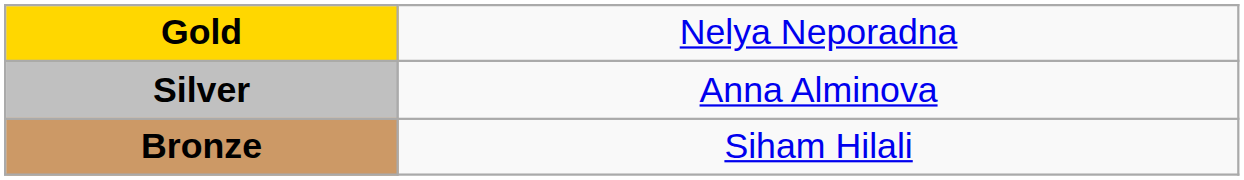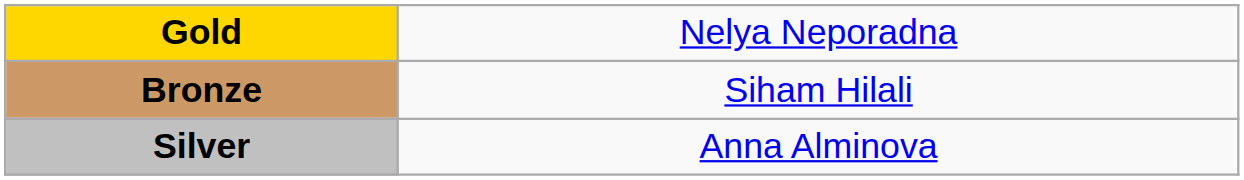 <table class="wikitable" style="text-align:center; " width="35%">
 <tr>
 <td bgcolor="gold"><strong>Gold</strong></td>
 <td><a href='#'>Nelya Neporadna</a><br>  <small><em></em></small></td>
 </tr>
 <tr>
+<td bgcolor="CC9966"><strong>Bronze</strong></td>
+<td><a href='#'>Siham Hilali</a><br>  <small><em></em></small></td>
+</tr>
+<tr>
 <td bgcolor="silver"><strong>Silver</strong></td>
 <td><a href='#'>Anna Alminova</a><br>  <small><em></em></small></td>
 </tr>
-<tr>
-<td bgcolor="CC9966"><strong>Bronze</strong></td>
-<td><a href='#'>Siham Hilali</a><br>  <small><em></em></small></td>
-</tr>
 </table>
